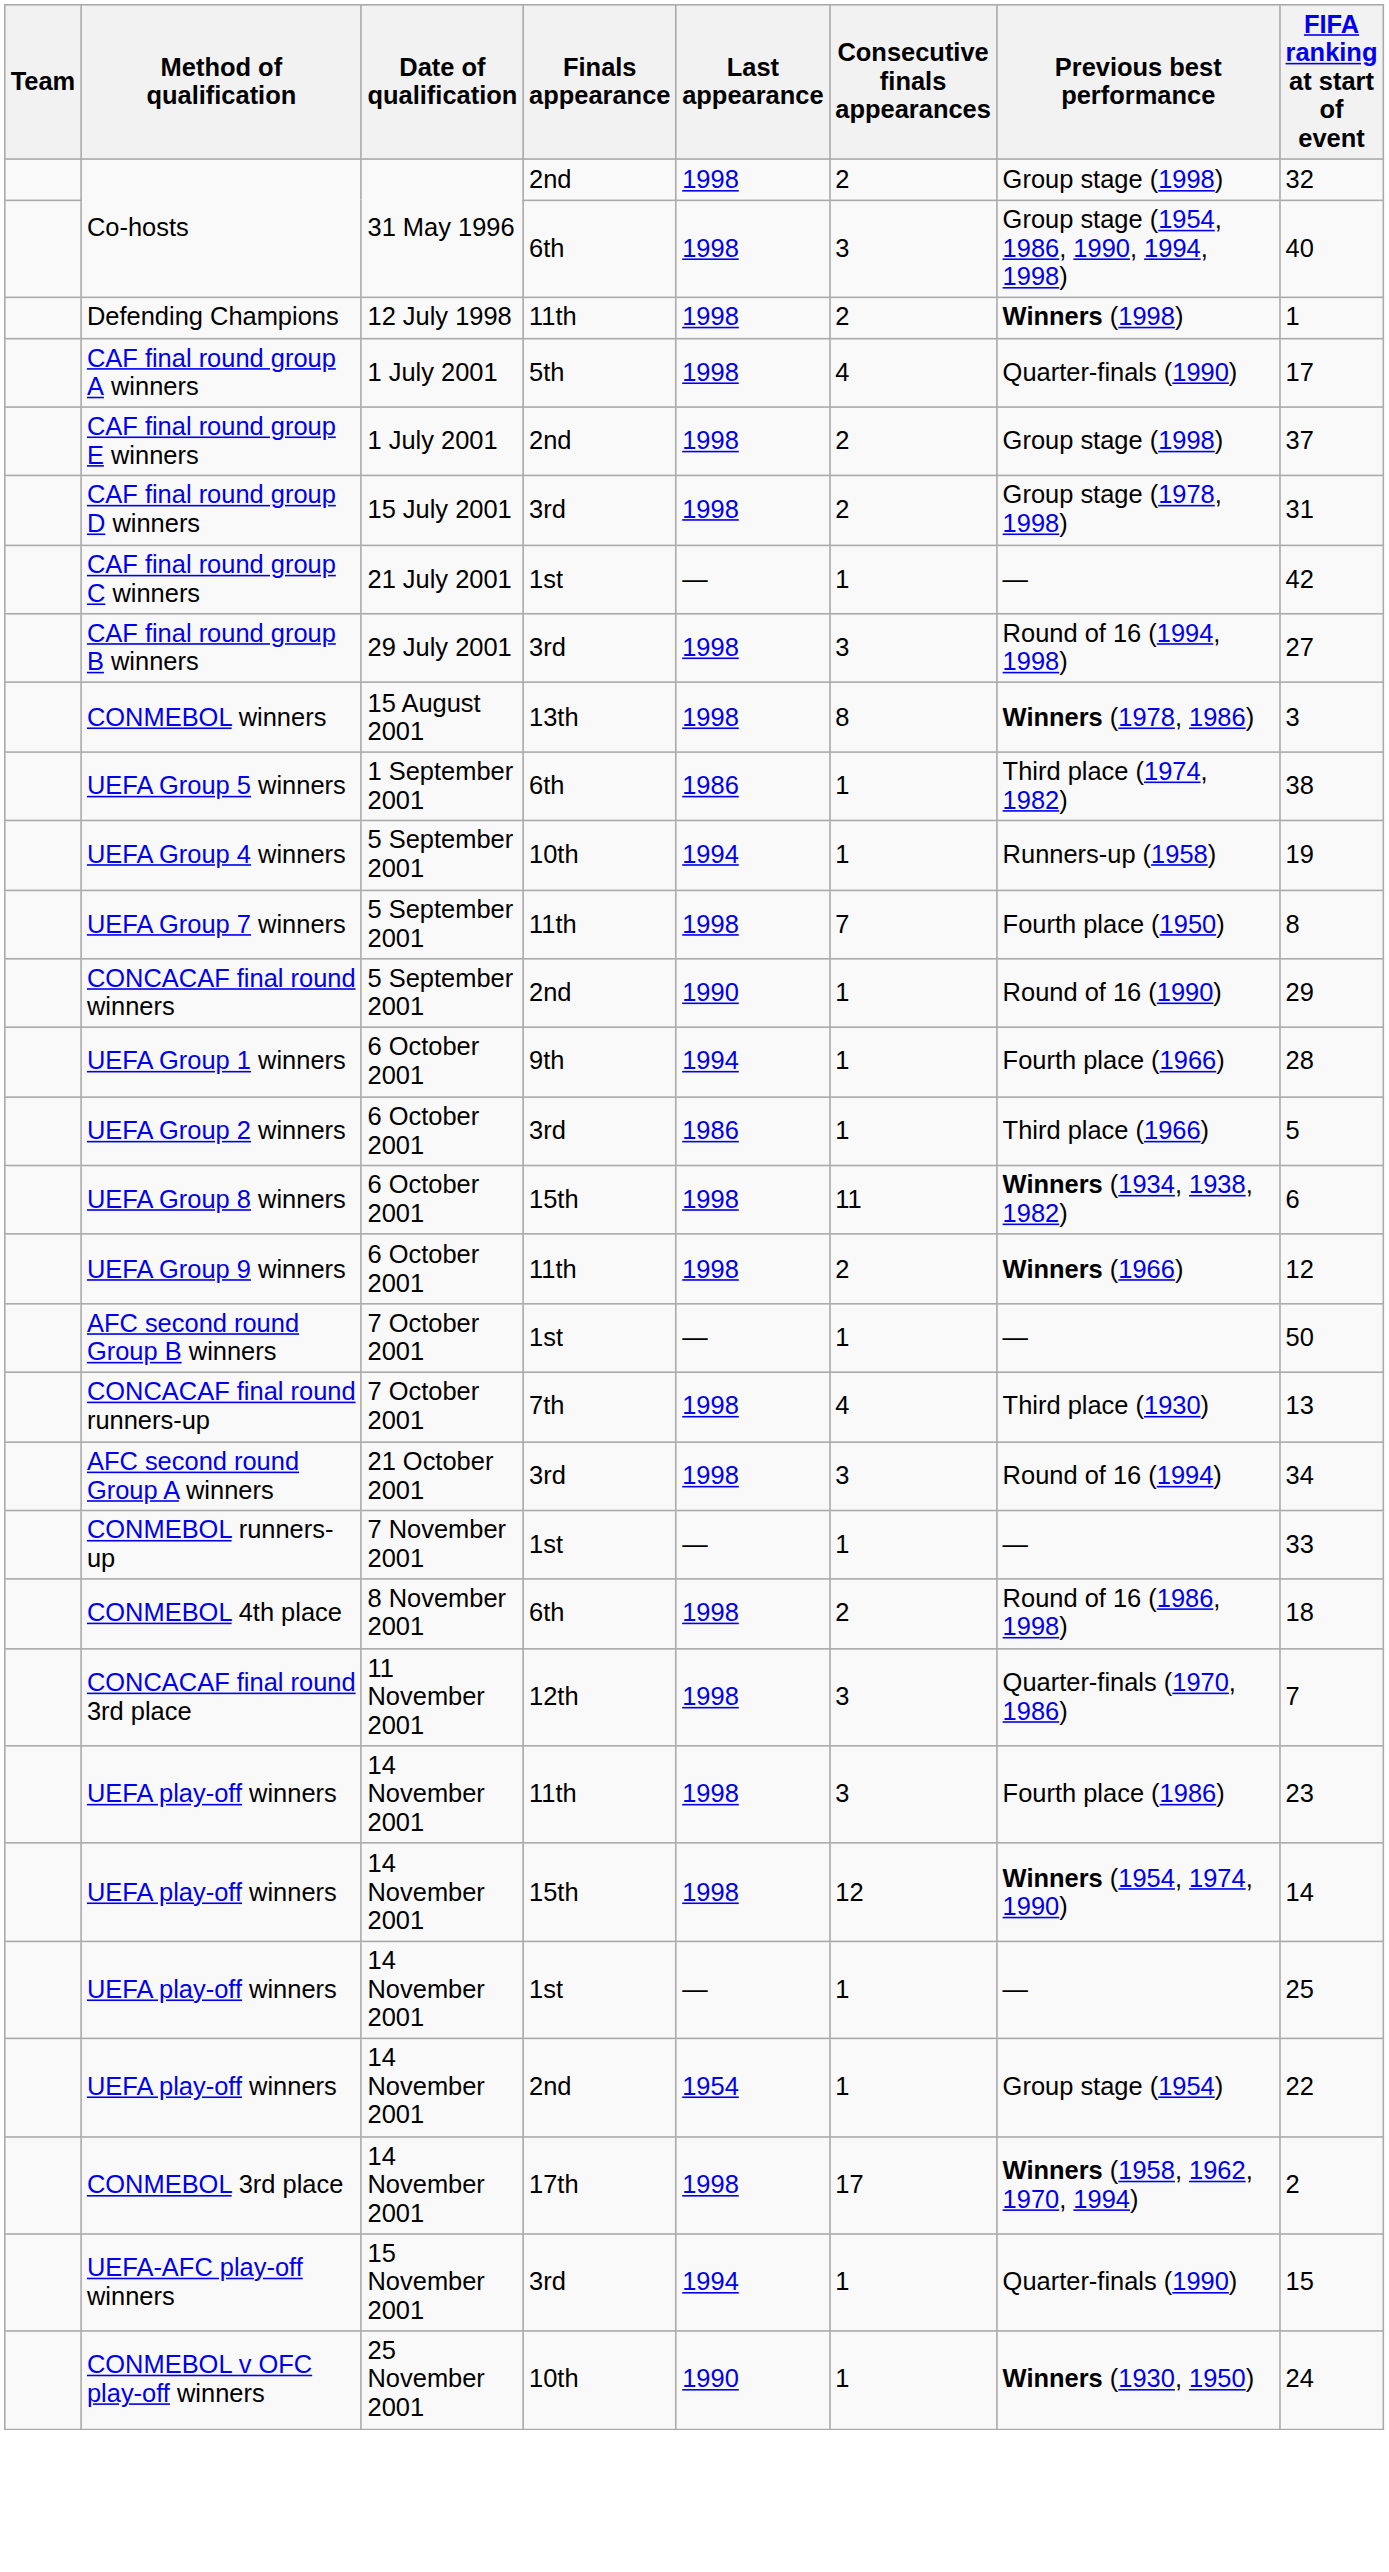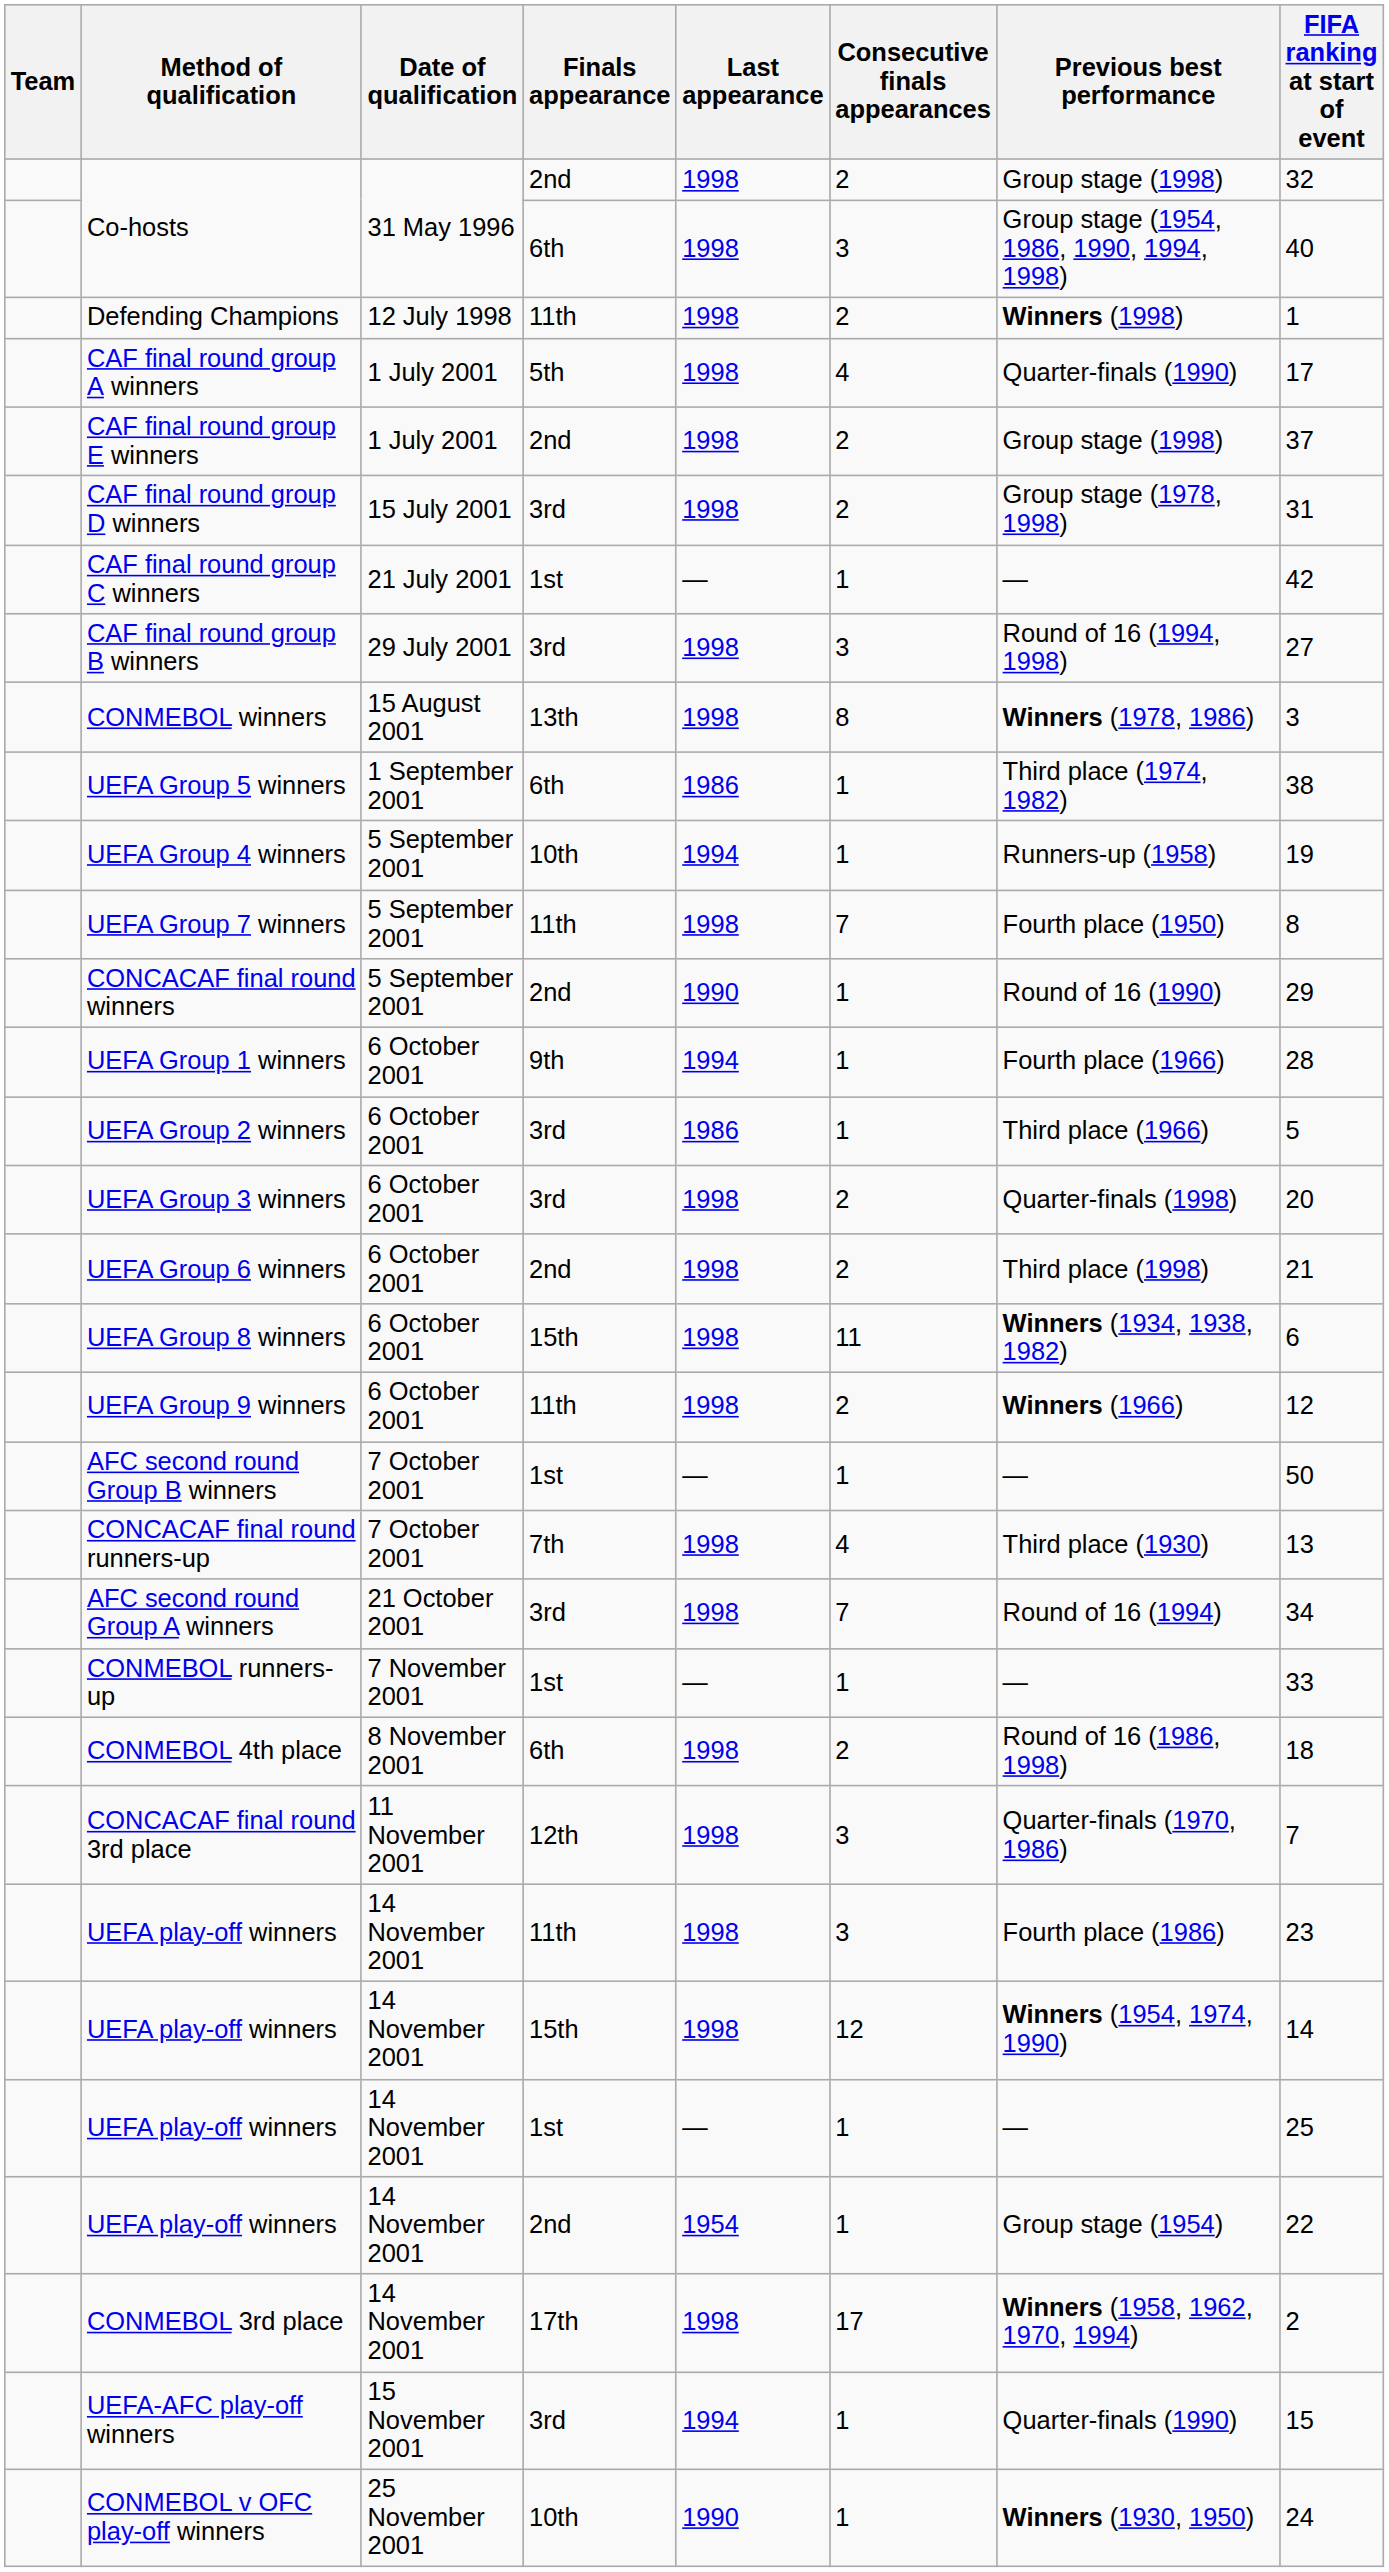 <table class="wikitable sortable" style="text-align: left;">
 <tr>
 <th>Team</th>
 <th style="width:265px; text-align:center;">Method of<br>qualification</th>
 <th>Date of<br>qualification</th>
 <th>Finals<br>appearance</th>
 <th style="width:80px; text-align:center;">Last<br>appearance</th>
 <th>Consecutive<br>finals<br>appearances</th>
 <th style="width:265px; text-align:center;">Previous best<br>performance</th>
 <th><a href='#'>FIFA ranking</a><br>at start of event</th>
 </tr>
 <tr>
 <td></td>
 <td rowspan="2">Co-hosts</td>
 <td rowspan="2">31 May 1996</td>
 <td>2nd</td>
 <td><a href='#'>1998</a></td>
 <td>2</td>
 <td>Group stage (<a href='#'>1998</a>)</td>
 <td>32</td>
 </tr>
 <tr>
 <td></td>
 <td>6th</td>
 <td><a href='#'>1998</a></td>
 <td>3</td>
 <td>Group stage (<a href='#'>1954</a>, <a href='#'>1986</a>, <a href='#'>1990</a>, <a href='#'>1994</a>, <a href='#'>1998</a>)</td>
 <td>40</td>
 </tr>
 <tr>
 <td></td>
 <td>Defending Champions</td>
 <td>12 July 1998</td>
 <td>11th</td>
 <td><a href='#'>1998</a></td>
 <td>2</td>
 <td><strong>Winners</strong> (<a href='#'>1998</a>)</td>
 <td>1</td>
 </tr>
 <tr>
 <td></td>
 <td><a href='#'>CAF final round group A</a> winners</td>
 <td>1 July 2001</td>
 <td>5th</td>
 <td><a href='#'>1998</a></td>
 <td>4</td>
 <td>Quarter-finals (<a href='#'>1990</a>)</td>
 <td>17</td>
 </tr>
 <tr>
 <td></td>
 <td><a href='#'>CAF final round group E</a> winners</td>
 <td>1 July 2001</td>
 <td>2nd</td>
 <td><a href='#'>1998</a></td>
 <td>2</td>
 <td>Group stage (<a href='#'>1998</a>)</td>
 <td>37</td>
 </tr>
 <tr>
 <td></td>
 <td><a href='#'>CAF final round group D</a> winners</td>
 <td>15 July 2001</td>
 <td>3rd</td>
 <td><a href='#'>1998</a></td>
 <td>2</td>
 <td>Group stage (<a href='#'>1978</a>, <a href='#'>1998</a>)</td>
 <td>31</td>
 </tr>
 <tr>
 <td></td>
 <td><a href='#'>CAF final round group C</a> winners</td>
 <td>21 July 2001</td>
 <td>1st</td>
 <td>—</td>
 <td>1</td>
 <td>—</td>
 <td>42</td>
 </tr>
 <tr>
 <td></td>
 <td><a href='#'>CAF final round group B</a> winners</td>
 <td>29 July 2001</td>
 <td>3rd</td>
 <td><a href='#'>1998</a></td>
 <td>3</td>
 <td>Round of 16 (<a href='#'>1994</a>, <a href='#'>1998</a>)</td>
 <td>27</td>
 </tr>
 <tr>
 <td></td>
 <td><a href='#'>CONMEBOL</a> winners</td>
 <td>15 August 2001</td>
 <td>13th</td>
 <td><a href='#'>1998</a></td>
 <td>8</td>
 <td><strong>Winners</strong> (<a href='#'>1978</a>, <a href='#'>1986</a>)</td>
 <td>3</td>
 </tr>
 <tr>
 <td></td>
 <td><a href='#'>UEFA Group 5</a> winners</td>
 <td>1 September 2001</td>
 <td>6th</td>
 <td><a href='#'>1986</a></td>
 <td>1</td>
 <td>Third place (<a href='#'>1974</a>, <a href='#'>1982</a>)</td>
 <td>38</td>
 </tr>
 <tr>
 <td></td>
 <td><a href='#'>UEFA Group 4</a> winners</td>
 <td>5 September 2001</td>
 <td>10th</td>
 <td><a href='#'>1994</a></td>
 <td>1</td>
 <td>Runners-up (<a href='#'>1958</a>)</td>
 <td>19</td>
 </tr>
 <tr>
 <td></td>
 <td><a href='#'>UEFA Group 7</a> winners</td>
 <td>5 September 2001</td>
 <td>11th</td>
 <td><a href='#'>1998</a></td>
 <td>7</td>
 <td>Fourth place (<a href='#'>1950</a>)</td>
 <td>8</td>
 </tr>
 <tr>
 <td></td>
 <td><a href='#'>CONCACAF final round</a> winners</td>
 <td>5 September 2001</td>
 <td>2nd</td>
 <td><a href='#'>1990</a></td>
 <td>1</td>
 <td>Round of 16 (<a href='#'>1990</a>)</td>
 <td>29</td>
 </tr>
 <tr>
 <td></td>
 <td><a href='#'>UEFA Group 1</a> winners</td>
 <td>6 October 2001</td>
 <td>9th</td>
 <td><a href='#'>1994</a></td>
 <td>1</td>
 <td>Fourth place (<a href='#'>1966</a>)</td>
 <td>28</td>
 </tr>
 <tr>
 <td></td>
 <td><a href='#'>UEFA Group 2</a> winners</td>
 <td>6 October 2001</td>
 <td>3rd</td>
 <td><a href='#'>1986</a></td>
 <td>1</td>
 <td>Third place (<a href='#'>1966</a>)</td>
 <td>5</td>
 </tr>
 <tr>
 <td></td>
+<td><a href='#'>UEFA Group 3</a> winners</td>
+<td>6 October 2001</td>
+<td>3rd</td>
+<td><a href='#'>1998</a></td>
+<td>2</td>
+<td>Quarter-finals (<a href='#'>1998</a>)</td>
+<td>20</td>
+</tr>
+<tr>
+<td></td>
+<td><a href='#'>UEFA Group 6</a> winners</td>
+<td>6 October 2001</td>
+<td>2nd</td>
+<td><a href='#'>1998</a></td>
+<td>2</td>
+<td>Third place (<a href='#'>1998</a>)</td>
+<td>21</td>
+</tr>
+<tr>
+<td></td>
 <td><a href='#'>UEFA Group 8</a> winners</td>
 <td>6 October 2001</td>
 <td>15th</td>
 <td><a href='#'>1998</a></td>
 <td>11</td>
 <td><strong>Winners</strong> (<a href='#'>1934</a>, <a href='#'>1938</a>, <a href='#'>1982</a>)</td>
 <td>6</td>
 </tr>
 <tr>
 <td></td>
 <td><a href='#'>UEFA Group 9</a> winners</td>
 <td>6 October 2001</td>
 <td>11th</td>
 <td><a href='#'>1998</a></td>
 <td>2</td>
 <td><strong>Winners</strong> (<a href='#'>1966</a>)</td>
 <td>12</td>
 </tr>
 <tr>
 <td></td>
 <td><a href='#'>AFC second round Group B</a> winners</td>
 <td>7 October 2001</td>
 <td>1st</td>
 <td>—</td>
 <td>1</td>
 <td>—</td>
 <td>50</td>
 </tr>
 <tr>
 <td></td>
 <td><a href='#'>CONCACAF final round</a> runners-up</td>
 <td>7 October 2001</td>
 <td>7th</td>
 <td><a href='#'>1998</a></td>
 <td>4</td>
 <td>Third place (<a href='#'>1930</a>)</td>
 <td>13</td>
 </tr>
 <tr>
 <td></td>
 <td><a href='#'>AFC second round Group A</a> winners</td>
 <td>21 October 2001</td>
 <td>3rd</td>
 <td><a href='#'>1998</a></td>
-<td>3</td>
+<td>7</td>
 <td>Round of 16 (<a href='#'>1994</a>)</td>
 <td>34</td>
 </tr>
 <tr>
 <td></td>
 <td><a href='#'>CONMEBOL</a> runners-up</td>
 <td>7 November 2001</td>
 <td>1st</td>
 <td>—</td>
 <td>1</td>
 <td>—</td>
 <td>33</td>
 </tr>
 <tr>
 <td></td>
 <td><a href='#'>CONMEBOL</a> 4th place</td>
 <td>8 November 2001</td>
 <td>6th</td>
 <td><a href='#'>1998</a></td>
 <td>2</td>
 <td>Round of 16 (<a href='#'>1986</a>, <a href='#'>1998</a>)</td>
 <td>18</td>
 </tr>
 <tr>
 <td></td>
 <td><a href='#'>CONCACAF final round</a> 3rd place</td>
 <td>11 November 2001</td>
 <td>12th</td>
 <td><a href='#'>1998</a></td>
 <td>3</td>
 <td>Quarter-finals (<a href='#'>1970</a>, <a href='#'>1986</a>)</td>
 <td>7</td>
 </tr>
 <tr>
 <td></td>
 <td><a href='#'>UEFA play-off</a> winners</td>
 <td>14 November 2001</td>
 <td>11th</td>
 <td><a href='#'>1998</a></td>
 <td>3</td>
 <td>Fourth place (<a href='#'>1986</a>)</td>
 <td>23</td>
 </tr>
 <tr>
 <td></td>
 <td><a href='#'>UEFA play-off</a> winners</td>
 <td>14 November 2001</td>
 <td>15th</td>
 <td><a href='#'>1998</a></td>
 <td>12</td>
 <td><strong>Winners</strong> (<a href='#'>1954</a>, <a href='#'>1974</a>, <a href='#'>1990</a>)</td>
 <td>14</td>
 </tr>
 <tr>
 <td></td>
 <td><a href='#'>UEFA play-off</a> winners</td>
 <td>14 November 2001</td>
 <td>1st</td>
 <td>—</td>
 <td>1</td>
 <td>—</td>
 <td>25</td>
 </tr>
 <tr>
 <td></td>
 <td><a href='#'>UEFA play-off</a> winners</td>
 <td>14 November 2001</td>
 <td>2nd</td>
 <td><a href='#'>1954</a></td>
 <td>1</td>
 <td>Group stage (<a href='#'>1954</a>)</td>
 <td>22</td>
 </tr>
 <tr>
 <td></td>
 <td><a href='#'>CONMEBOL</a> 3rd place</td>
 <td>14 November 2001</td>
 <td>17th</td>
 <td><a href='#'>1998</a></td>
 <td>17</td>
 <td><strong>Winners</strong> (<a href='#'>1958</a>, <a href='#'>1962</a>, <a href='#'>1970</a>, <a href='#'>1994</a>)</td>
 <td>2</td>
 </tr>
 <tr>
 <td></td>
 <td><a href='#'>UEFA-AFC play-off</a> winners</td>
 <td>15 November 2001</td>
 <td>3rd</td>
 <td><a href='#'>1994</a></td>
 <td>1</td>
 <td>Quarter-finals (<a href='#'>1990</a>)</td>
 <td>15</td>
 </tr>
 <tr>
 <td></td>
 <td><a href='#'>CONMEBOL v OFC play-off</a> winners</td>
 <td>25 November 2001</td>
 <td>10th</td>
 <td><a href='#'>1990</a></td>
 <td>1</td>
 <td><strong>Winners</strong> (<a href='#'>1930</a>, <a href='#'>1950</a>)</td>
 <td>24</td>
 </tr>
 </table>
